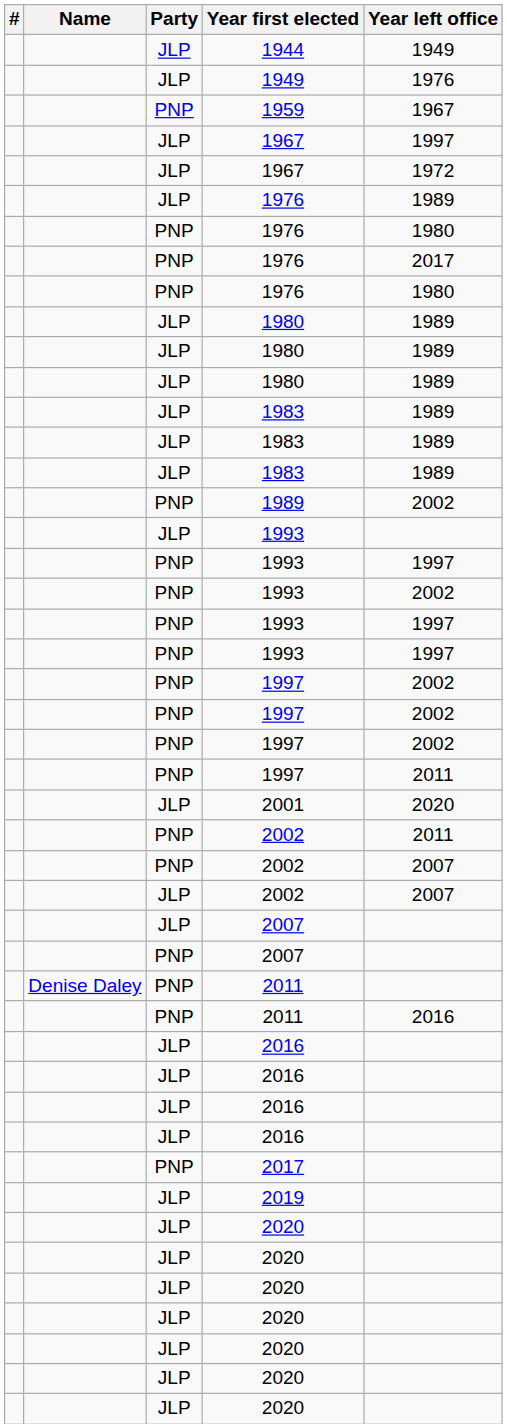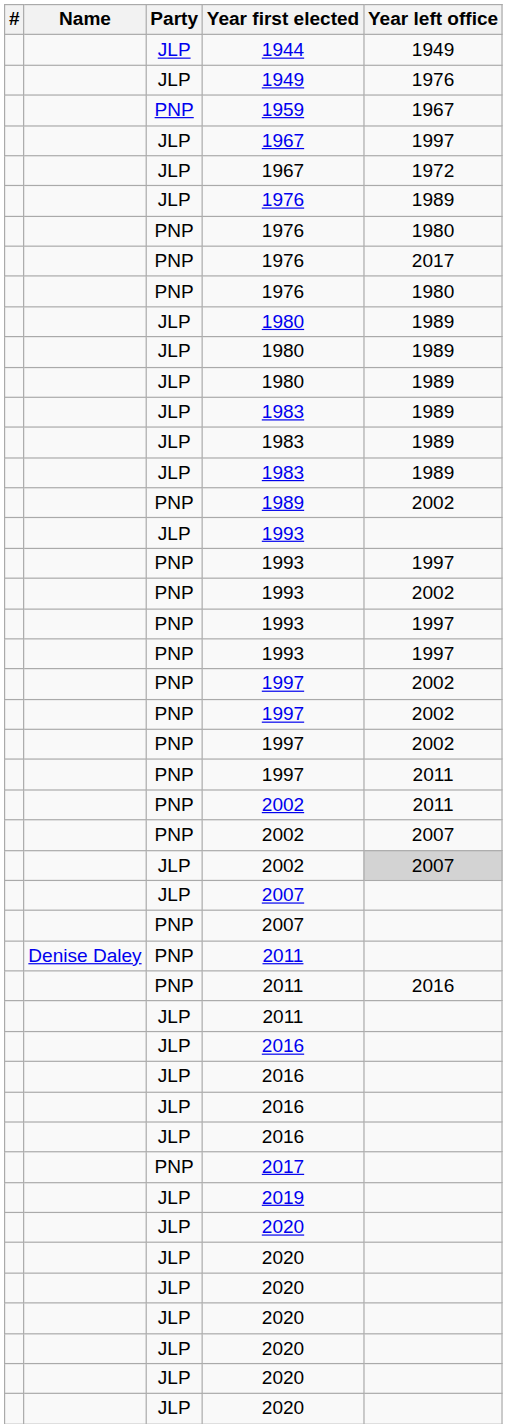 <table class="wikitable sortable mw-collapsible">
 <tr>
 <th align=center>#</th>
 <th>Name</th>
 <th>Party</th>
 <th>Year first elected</th>
 <th>Year left office</th>
 </tr>
 <tr>
 <td align=center></td>
 <td></td>
 <td align=center><a href='#'>JLP</a></td>
 <td align=center><a href='#'>1944</a></td>
 <td align=center>1949</td>
 </tr>
 <tr>
 <td align=center></td>
 <td></td>
 <td align=center>JLP</td>
 <td align=center><a href='#'>1949</a></td>
 <td align=center>1976</td>
 </tr>
 <tr>
 <td align=center></td>
 <td></td>
 <td align=center><a href='#'>PNP</a></td>
 <td align=center><a href='#'>1959</a></td>
 <td align=center>1967</td>
 </tr>
 <tr>
 <td align=center></td>
 <td></td>
 <td align=center>JLP</td>
 <td align=center><a href='#'>1967</a></td>
 <td align=center>1997</td>
 </tr>
 <tr>
 <td align=center></td>
 <td></td>
 <td align=center>JLP</td>
 <td align=center>1967</td>
 <td align=center>1972</td>
 </tr>
 <tr>
 <td align=center></td>
 <td></td>
 <td align=center>JLP</td>
 <td align=center><a href='#'>1976</a></td>
 <td align=center>1989</td>
 </tr>
 <tr>
 <td align=center></td>
 <td></td>
 <td align=center>PNP</td>
 <td align=center>1976</td>
 <td align=center>1980</td>
 </tr>
 <tr>
 <td align=center></td>
 <td></td>
 <td align=center>PNP</td>
 <td align=center>1976</td>
 <td align=center>2017</td>
 </tr>
 <tr>
 <td align=center></td>
 <td></td>
 <td align=center>PNP</td>
 <td align=center>1976</td>
 <td align=center>1980</td>
 </tr>
 <tr>
 <td align=center></td>
 <td></td>
 <td align=center>JLP</td>
 <td align=center><a href='#'>1980</a></td>
 <td align=center>1989</td>
 </tr>
 <tr>
 <td align=center></td>
 <td></td>
 <td align=center>JLP</td>
 <td align=center>1980</td>
 <td align=center>1989</td>
 </tr>
 <tr>
 <td align=center></td>
 <td></td>
 <td align=center>JLP</td>
 <td align=center>1980</td>
 <td align=center>1989</td>
 </tr>
 <tr>
 <td align=center></td>
 <td></td>
 <td align=center>JLP</td>
 <td align=center><a href='#'>1983</a></td>
 <td align=center>1989</td>
 </tr>
 <tr>
 <td align=center></td>
 <td></td>
 <td align=center>JLP</td>
 <td align=center>1983</td>
 <td align=center>1989</td>
 </tr>
 <tr>
 <td align=center></td>
 <td></td>
 <td align=center>JLP</td>
 <td align=center><a href='#'>1983</a></td>
 <td align=center>1989</td>
 </tr>
 <tr>
 <td align=center></td>
 <td></td>
 <td align=center>PNP</td>
 <td align=center><a href='#'>1989</a></td>
 <td align=center>2002</td>
 </tr>
 <tr>
 <td align=center></td>
 <td></td>
 <td align=center>JLP</td>
 <td align=center><a href='#'>1993</a></td>
 <td align=center></td>
 </tr>
 <tr>
 <td align=center></td>
 <td></td>
 <td align=center>PNP</td>
 <td align=center>1993</td>
 <td align=center>1997</td>
 </tr>
 <tr>
 <td align=center></td>
 <td></td>
 <td align=center>PNP</td>
 <td align=center>1993</td>
 <td align=center>2002</td>
 </tr>
 <tr>
 <td align=center></td>
 <td></td>
 <td align=center>PNP</td>
 <td align=center>1993</td>
 <td align=center>1997</td>
 </tr>
 <tr>
 <td align=center></td>
 <td></td>
 <td align="center">PNP</td>
 <td align=center>1993</td>
 <td align=center>1997</td>
 </tr>
 <tr>
 <td align=center></td>
 <td></td>
 <td align=center>PNP</td>
 <td align=center><a href='#'>1997</a></td>
 <td align=center>2002</td>
 </tr>
 <tr>
 <td align=center></td>
 <td></td>
 <td align=center>PNP</td>
 <td align=center><a href='#'>1997</a></td>
 <td align=center>2002</td>
 </tr>
 <tr>
 <td align=center></td>
 <td></td>
 <td align=center>PNP</td>
 <td align=center>1997</td>
 <td align=center>2002</td>
 </tr>
 <tr>
 <td align=center></td>
 <td></td>
 <td align=center>PNP</td>
 <td align=center>1997</td>
 <td align=center>2011</td>
 </tr>
 <tr>
 <td align=center></td>
 <td></td>
-<td align=center>JLP</td>
-<td align=center>2001</td>
-<td align=center>2020</td>
-</tr>
-<tr>
-<td align=center></td>
-<td></td>
 <td align=center>PNP</td>
 <td align=center><a href='#'>2002</a></td>
 <td align=center>2011</td>
 </tr>
 <tr>
 <td align=center></td>
 <td></td>
 <td align=center>PNP</td>
 <td align=center>2002</td>
 <td align=center>2007</td>
 </tr>
 <tr>
 <td align=center></td>
 <td></td>
 <td align=center>JLP</td>
 <td align=center>2002</td>
-<td align=center>2007</td>
+<td align=center style="background: lightgrey;">2007</td>
 </tr>
 <tr>
 <td align=center></td>
 <td></td>
 <td align=center>JLP</td>
 <td align=center><a href='#'>2007</a></td>
 <td align=center></td>
 </tr>
 <tr>
 <td align=center></td>
 <td></td>
 <td align=center>PNP</td>
 <td align=center>2007</td>
 <td align=center></td>
 </tr>
 <tr>
 <td align=center></td>
 <td><a href='#'>Denise Daley</a></td>
 <td align="center">PNP</td>
 <td align=center><a href='#'>2011</a></td>
 <td align=center></td>
 </tr>
 <tr>
 <td align=center></td>
 <td></td>
 <td align=center>PNP</td>
 <td align=center>2011</td>
 <td align=center>2016</td>
+</tr>
+<tr>
+<td align=center></td>
+<td></td>
+<td align=center>JLP</td>
+<td align=center>2011</td>
+<td align=center></td>
 </tr>
 <tr>
 <td align=center></td>
 <td></td>
 <td align=center>JLP</td>
 <td align=center><a href='#'>2016</a></td>
 <td align=center></td>
 </tr>
 <tr>
 <td align=center></td>
 <td></td>
 <td align=center>JLP</td>
 <td align=center>2016</td>
 <td align=center></td>
 </tr>
 <tr>
 <td align=center></td>
 <td></td>
 <td align=center>JLP</td>
 <td align=center>2016</td>
 <td align=center></td>
 </tr>
 <tr>
 <td align=center></td>
 <td></td>
 <td align=center>JLP</td>
 <td align=center>2016</td>
 <td align=center></td>
 </tr>
 <tr>
 <td align=center></td>
 <td></td>
 <td align=center>PNP</td>
 <td align=center><a href='#'>2017</a></td>
 <td align="center"></td>
 </tr>
 <tr>
 <td align=center></td>
 <td></td>
 <td align=center>JLP</td>
 <td align=center><a href='#'>2019</a></td>
 <td align=center></td>
 </tr>
 <tr>
 <td align=center></td>
 <td></td>
 <td align=center>JLP</td>
 <td align=center><a href='#'>2020</a></td>
 <td align=center></td>
 </tr>
 <tr>
 <td align=center></td>
 <td></td>
 <td align=center>JLP</td>
 <td align=center>2020</td>
 <td align=center></td>
 </tr>
 <tr>
 <td align=center></td>
 <td></td>
 <td align=center>JLP</td>
 <td align=center>2020</td>
 <td align=center></td>
 </tr>
 <tr>
 <td align=center></td>
 <td></td>
 <td align=center>JLP</td>
 <td align=center>2020</td>
 <td align=center></td>
 </tr>
 <tr>
 <td align=center></td>
 <td></td>
 <td align=center>JLP</td>
 <td align=center>2020</td>
 <td align=center></td>
 </tr>
 <tr>
 <td align=center></td>
 <td></td>
 <td align=center>JLP</td>
 <td align=center>2020</td>
 <td align=center></td>
 </tr>
 <tr>
 <td align=center></td>
 <td></td>
 <td align=center>JLP</td>
 <td align=center>2020</td>
 <td align=center></td>
 </tr>
 </table>
